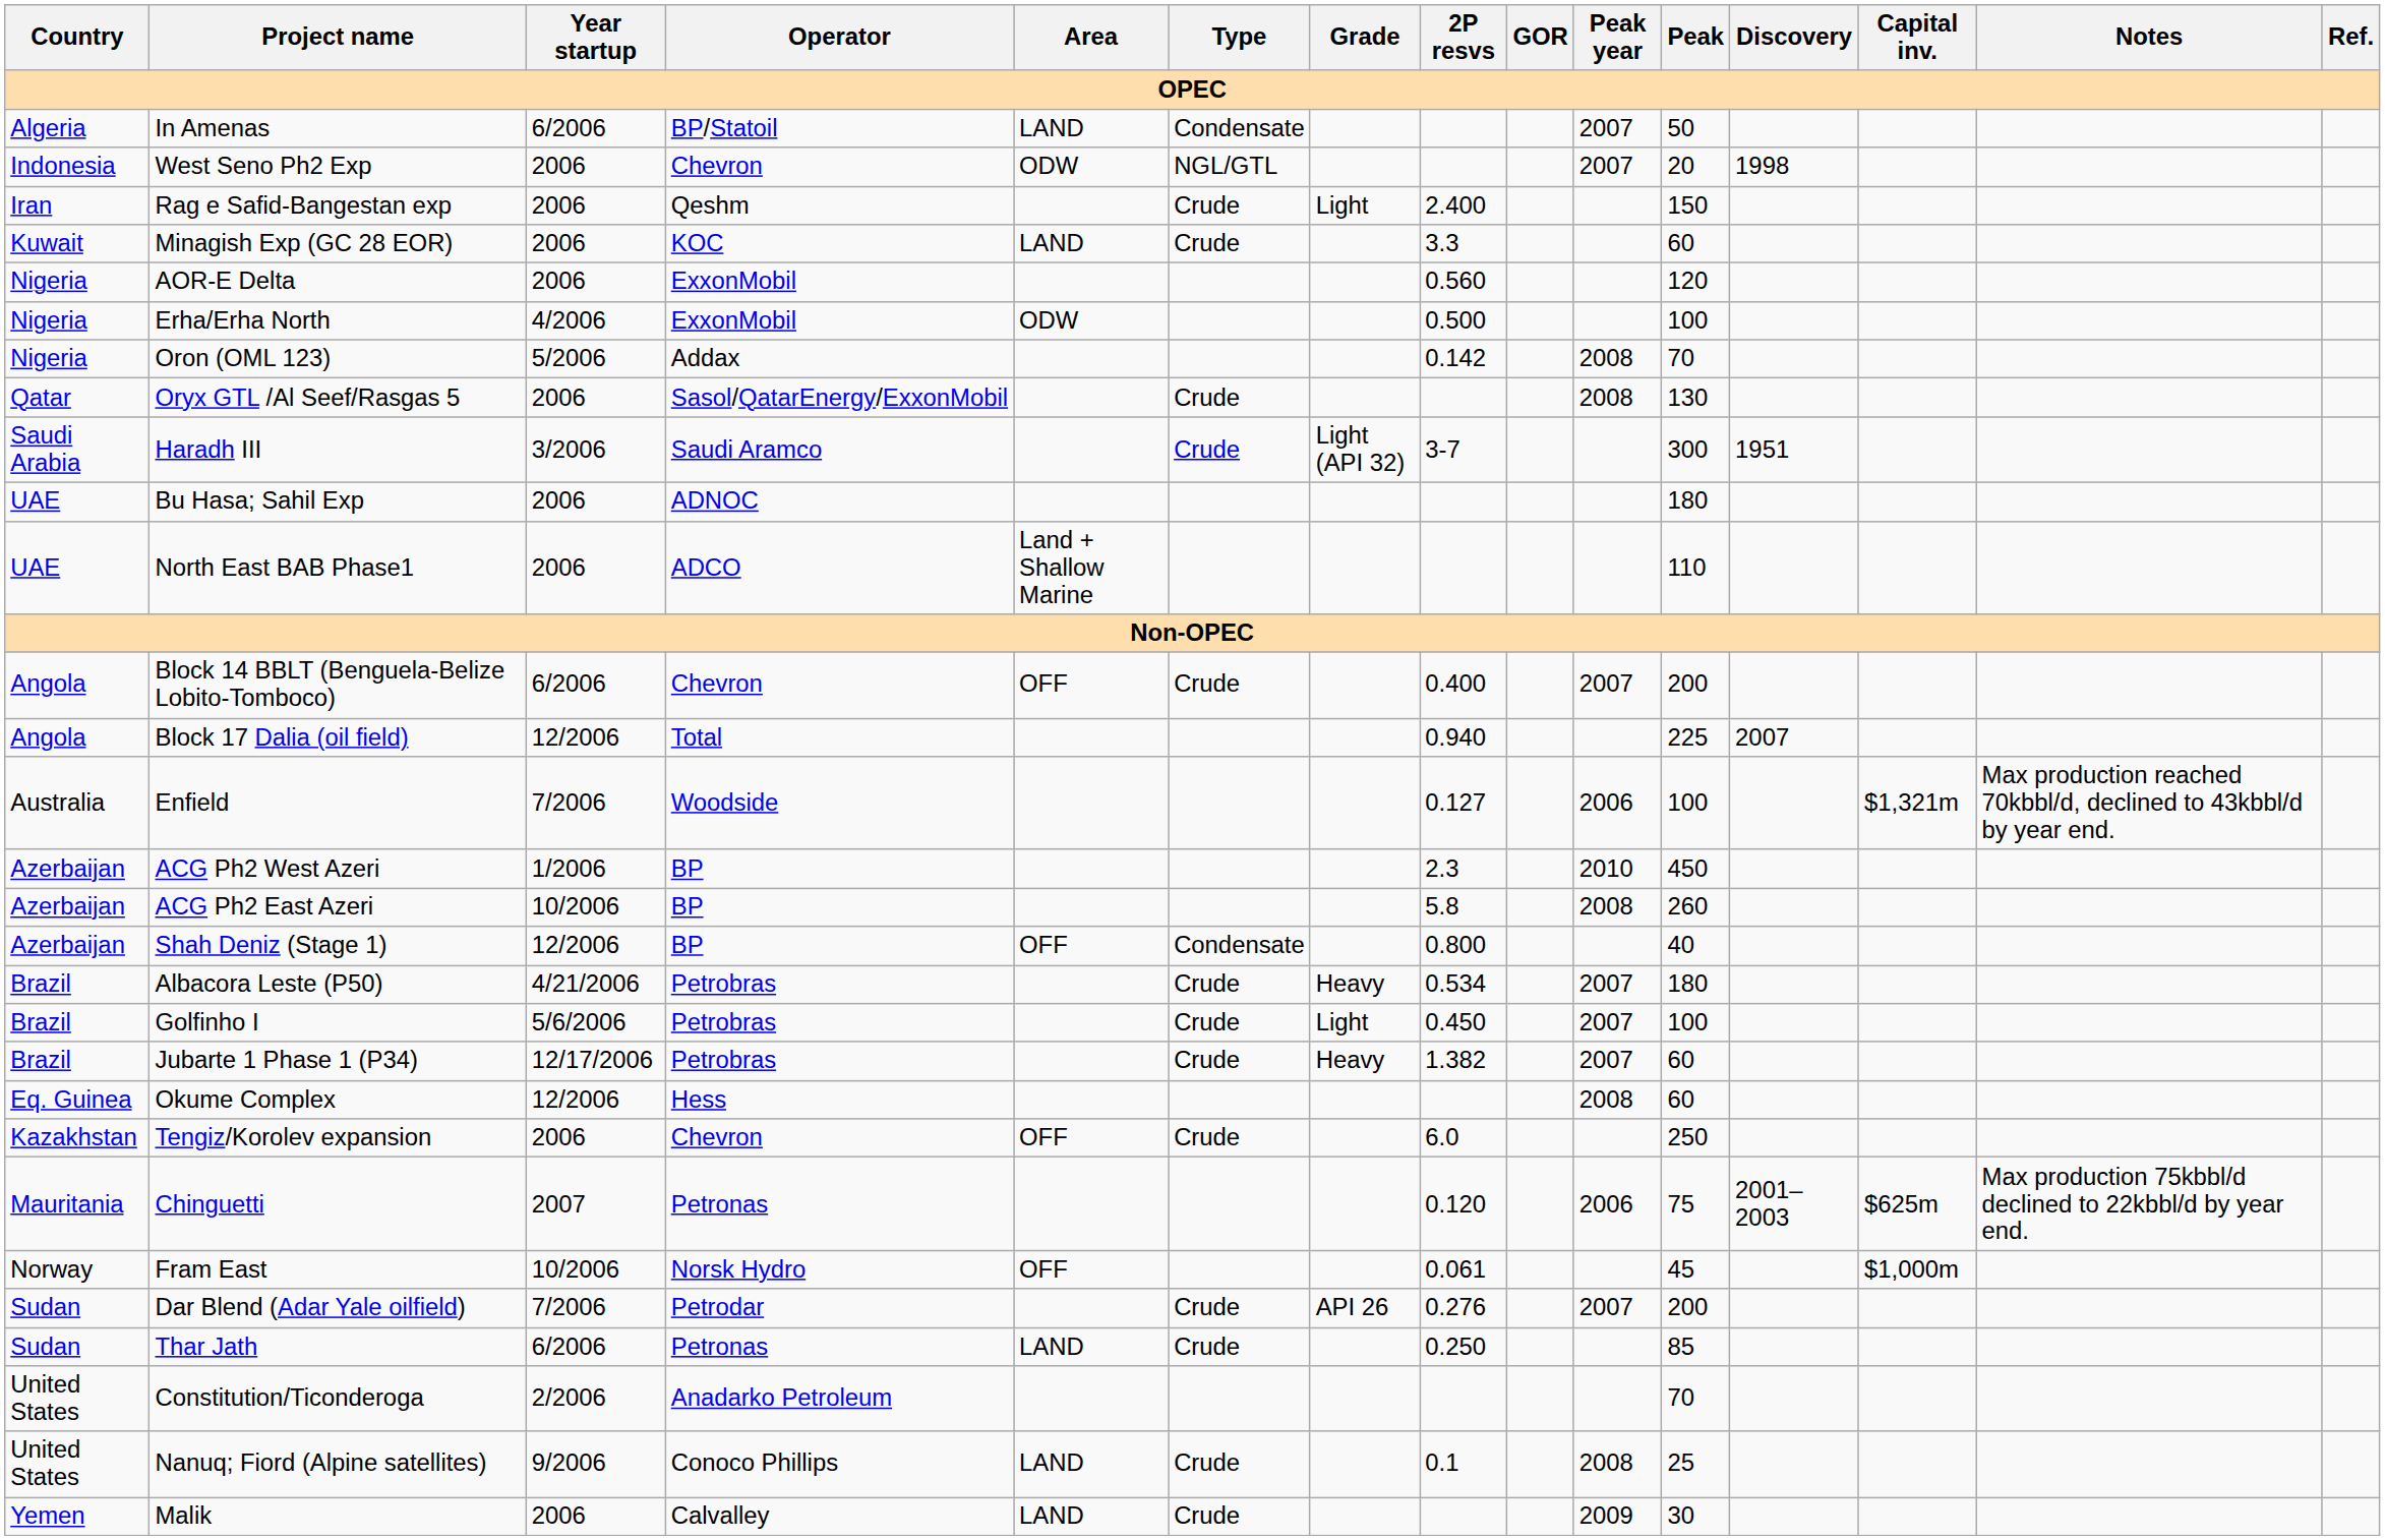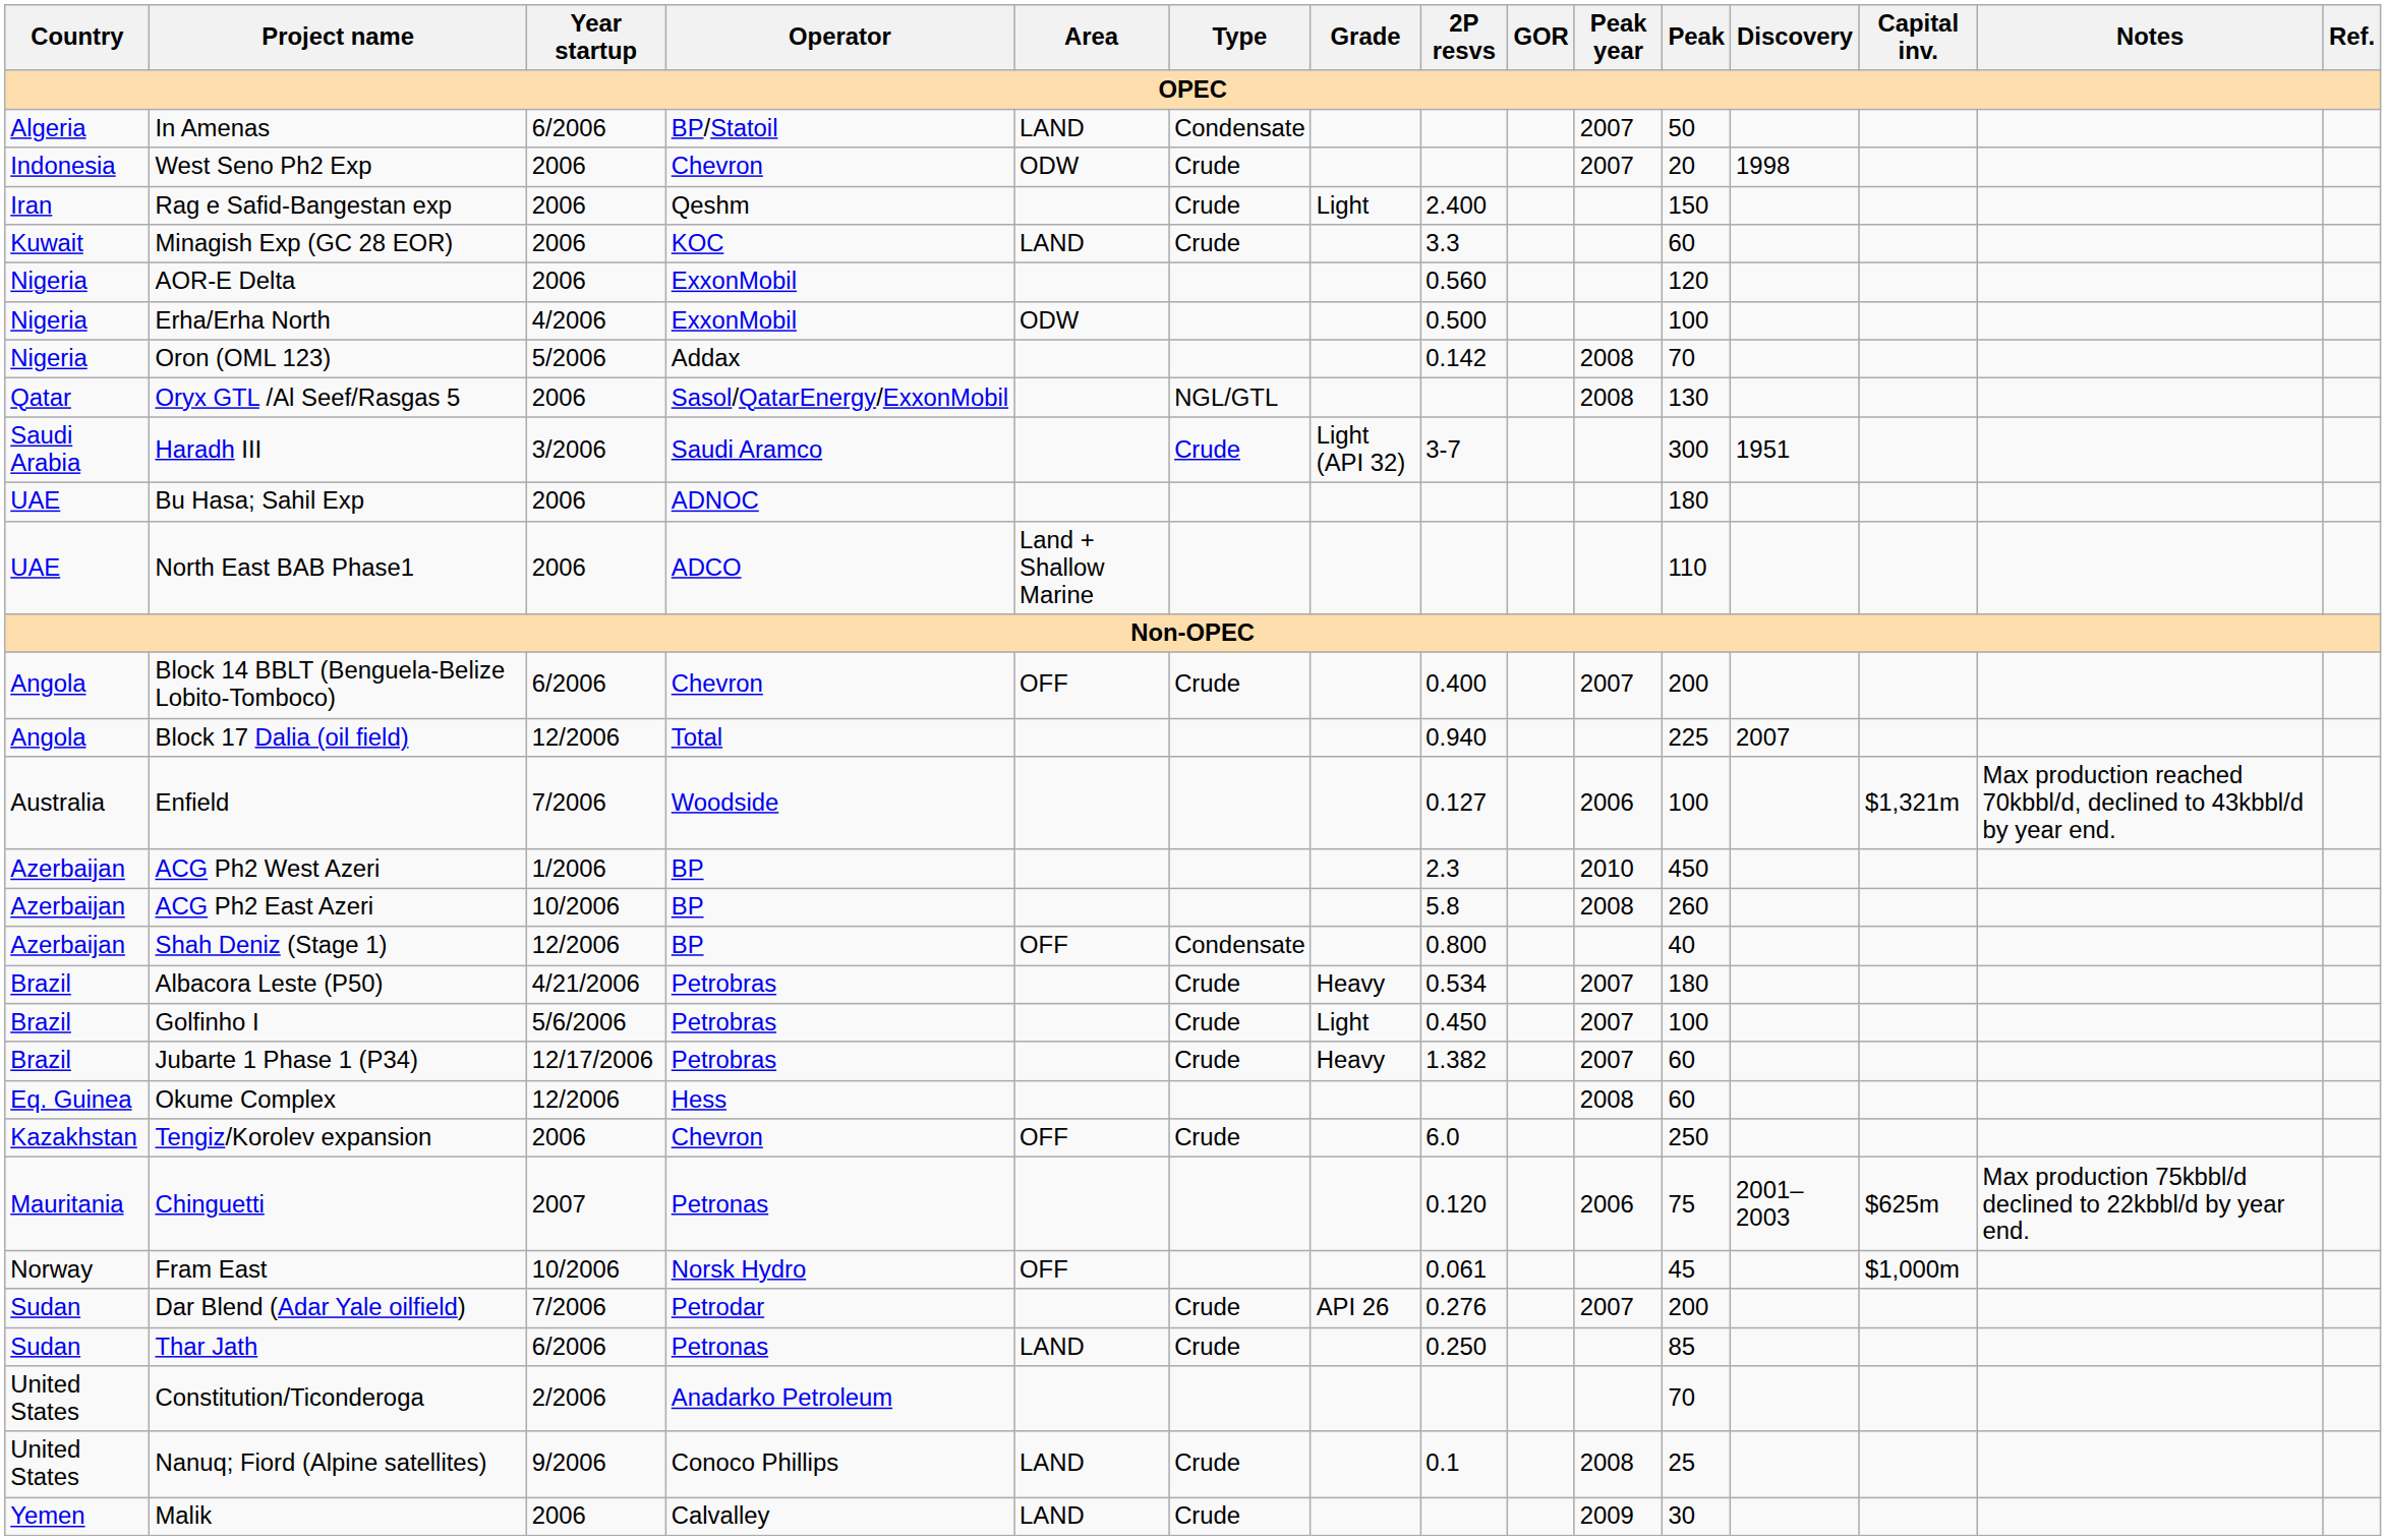 <table class="wikitable">
 <tr>
 <th>Country</th>
 <th>Project name</th>
 <th>Year startup</th>
 <th>Operator</th>
 <th>Area</th>
 <th>Type</th>
 <th>Grade</th>
 <th>2P resvs</th>
 <th>GOR</th>
 <th>Peak year</th>
 <th>Peak</th>
 <th>Discovery</th>
 <th>Capital inv.</th>
 <th>Notes</th>
 <th>Ref.</th>
 </tr>
 <tr --->
 <td align="center" colspan="15" style="background:#ffdead;border-top:1px; border-right:1px; border-bottom:2px; border-left:1px;"><strong>OPEC</strong></td>
 </tr>
 <tr --->
 <td><a href='#'>Algeria</a></td>
 <td>In Amenas</td>
 <td>6/2006</td>
 <td><a href='#'>BP</a>/<a href='#'>Statoil</a></td>
 <td>LAND</td>
 <td>Condensate</td>
 <td></td>
 <td></td>
 <td></td>
 <td>2007</td>
 <td>50</td>
 <td></td>
 <td></td>
 <td></td>
 <td></td>
 </tr>
 <tr --->
 <td><a href='#'>Indonesia</a></td>
 <td>West Seno Ph2 Exp</td>
 <td>2006</td>
 <td><a href='#'>Chevron</a></td>
 <td>ODW</td>
-<td>NGL/GTL</td>
+<td>Crude</td>
 <td></td>
 <td></td>
 <td></td>
 <td>2007</td>
 <td>20</td>
 <td>1998</td>
 <td></td>
 <td></td>
 <td></td>
 </tr>
 <tr --->
 <td><a href='#'>Iran</a></td>
 <td>Rag e Safid-Bangestan exp</td>
 <td>2006</td>
 <td>Qeshm</td>
 <td></td>
 <td>Crude</td>
 <td>Light</td>
 <td>2.400</td>
 <td></td>
 <td></td>
 <td>150</td>
 <td></td>
 <td></td>
 <td></td>
 <td></td>
 </tr>
 <tr --->
 <td><a href='#'>Kuwait</a></td>
 <td>Minagish Exp (GC 28 EOR)</td>
 <td>2006</td>
 <td><a href='#'>KOC</a></td>
 <td>LAND</td>
 <td>Crude</td>
 <td></td>
 <td>3.3</td>
 <td></td>
 <td></td>
 <td>60</td>
 <td></td>
 <td></td>
 <td></td>
 <td></td>
 </tr>
 <tr --->
 <td><a href='#'>Nigeria</a></td>
 <td>AOR-E Delta</td>
 <td>2006</td>
 <td><a href='#'>ExxonMobil</a></td>
 <td></td>
 <td></td>
 <td></td>
 <td>0.560</td>
 <td></td>
 <td></td>
 <td>120</td>
 <td></td>
 <td></td>
 <td></td>
 <td></td>
 </tr>
 <tr --->
 <td><a href='#'>Nigeria</a></td>
 <td>Erha/Erha North</td>
 <td>4/2006</td>
 <td><a href='#'>ExxonMobil</a></td>
 <td>ODW</td>
 <td></td>
 <td></td>
 <td>0.500</td>
 <td></td>
 <td></td>
 <td>100</td>
 <td></td>
 <td></td>
 <td></td>
 <td></td>
 </tr>
 <tr --->
 <td><a href='#'>Nigeria</a></td>
 <td>Oron (OML 123)</td>
 <td>5/2006</td>
 <td>Addax</td>
 <td></td>
 <td></td>
 <td></td>
 <td>0.142</td>
 <td></td>
 <td>2008</td>
 <td>70</td>
 <td></td>
 <td></td>
 <td></td>
 <td></td>
 </tr>
 <tr --->
 <td><a href='#'>Qatar</a></td>
 <td><a href='#'>Oryx GTL</a> /Al Seef/Rasgas 5</td>
 <td>2006</td>
 <td><a href='#'>Sasol</a>/<a href='#'>QatarEnergy</a>/<a href='#'>ExxonMobil</a></td>
 <td></td>
-<td>Crude</td>
+<td>NGL/GTL</td>
 <td></td>
 <td></td>
 <td></td>
 <td>2008</td>
 <td>130</td>
 <td></td>
 <td></td>
 <td></td>
 <td></td>
 </tr>
 <tr --->
 <td><a href='#'>Saudi Arabia</a></td>
 <td><a href='#'>Haradh</a> III</td>
 <td>3/2006</td>
 <td><a href='#'>Saudi Aramco</a></td>
 <td></td>
 <td><a href='#'>Crude</a></td>
 <td>Light (API 32)</td>
 <td>3-7</td>
 <td></td>
 <td></td>
 <td>300</td>
 <td>1951</td>
 <td></td>
 <td></td>
 <td><br></td>
 </tr>
 <tr --->
 <td><a href='#'>UAE</a></td>
 <td>Bu Hasa; Sahil Exp</td>
 <td>2006</td>
 <td><a href='#'>ADNOC</a></td>
 <td></td>
 <td></td>
 <td></td>
 <td></td>
 <td></td>
 <td></td>
 <td>180</td>
 <td></td>
 <td></td>
 <td></td>
 <td></td>
 </tr>
 <tr --->
 <td><a href='#'>UAE</a></td>
 <td>North East BAB Phase1</td>
 <td>2006</td>
 <td><a href='#'>ADCO</a></td>
 <td>Land + Shallow Marine</td>
 <td></td>
 <td></td>
 <td></td>
 <td></td>
 <td></td>
 <td>110</td>
 <td></td>
 <td></td>
 <td></td>
 <td></td>
 </tr>
 <tr --->
 <td align="center" colspan="15" style="background:#ffdead;border-top:1px; border-right:1px; border-bottom:2px; border-left:1px;"><strong>Non-OPEC</strong></td>
 </tr>
 <tr --->
 <td><a href='#'>Angola</a></td>
 <td>Block 14 BBLT (Benguela-Belize Lobito-Tomboco)</td>
 <td>6/2006</td>
 <td><a href='#'>Chevron</a></td>
 <td>OFF</td>
 <td>Crude</td>
 <td></td>
 <td>0.400</td>
 <td></td>
 <td>2007</td>
 <td>200</td>
 <td></td>
 <td></td>
 <td></td>
 <td></td>
 </tr>
 <tr --->
 <td><a href='#'>Angola</a></td>
 <td>Block 17 <a href='#'>Dalia (oil field)</a></td>
 <td>12/2006</td>
 <td><a href='#'>Total</a></td>
 <td></td>
 <td></td>
 <td></td>
 <td>0.940</td>
 <td></td>
 <td></td>
 <td>225</td>
 <td>2007</td>
 <td></td>
 <td></td>
 <td></td>
 </tr>
 <tr --->
 <td>Australia</td>
 <td>Enfield</td>
 <td>7/2006</td>
 <td><a href='#'>Woodside</a></td>
 <td></td>
 <td></td>
 <td></td>
 <td>0.127</td>
 <td></td>
 <td>2006</td>
 <td>100</td>
 <td></td>
 <td>$1,321m</td>
 <td>Max production reached 70kbbl/d, declined to 43kbbl/d by year end.</td>
 <td></td>
 </tr>
 <tr --->
 <td><a href='#'>Azerbaijan</a></td>
 <td><a href='#'>ACG</a> Ph2 West Azeri</td>
 <td>1/2006</td>
 <td><a href='#'>BP</a></td>
 <td></td>
 <td></td>
 <td></td>
 <td>2.3</td>
 <td></td>
 <td>2010</td>
 <td>450</td>
 <td></td>
 <td></td>
 <td></td>
 <td></td>
 </tr>
 <tr --->
 <td><a href='#'>Azerbaijan</a></td>
 <td><a href='#'>ACG</a>  Ph2 East Azeri</td>
 <td>10/2006</td>
 <td><a href='#'>BP</a></td>
 <td></td>
 <td></td>
 <td></td>
 <td>5.8</td>
 <td></td>
 <td>2008</td>
 <td>260</td>
 <td></td>
 <td></td>
 <td></td>
 <td></td>
 </tr>
 <tr --->
 <td><a href='#'>Azerbaijan</a></td>
 <td><a href='#'>Shah Deniz</a> (Stage 1)</td>
 <td>12/2006</td>
 <td><a href='#'>BP</a></td>
 <td>OFF</td>
 <td>Condensate</td>
 <td></td>
 <td>0.800</td>
 <td></td>
 <td></td>
 <td>40</td>
 <td></td>
 <td></td>
 <td></td>
 <td></td>
 </tr>
 <tr --->
 <td><a href='#'>Brazil</a></td>
 <td>Albacora Leste (P50)</td>
 <td>4/21/2006</td>
 <td><a href='#'>Petrobras</a></td>
 <td></td>
 <td>Crude</td>
 <td>Heavy</td>
 <td>0.534</td>
 <td></td>
 <td>2007</td>
 <td>180</td>
 <td></td>
 <td></td>
 <td></td>
 <td></td>
 </tr>
 <tr --->
 <td><a href='#'>Brazil</a></td>
 <td>Golfinho I</td>
 <td>5/6/2006</td>
 <td><a href='#'>Petrobras</a></td>
 <td></td>
 <td>Crude</td>
 <td>Light</td>
 <td>0.450</td>
 <td></td>
 <td>2007</td>
 <td>100</td>
 <td></td>
 <td></td>
 <td></td>
 <td></td>
 </tr>
 <tr --->
 <td><a href='#'>Brazil</a></td>
 <td>Jubarte 1 Phase 1 (P34)</td>
 <td>12/17/2006</td>
 <td><a href='#'>Petrobras</a></td>
 <td></td>
 <td>Crude</td>
 <td>Heavy</td>
 <td>1.382</td>
 <td></td>
 <td>2007</td>
 <td>60</td>
 <td></td>
 <td></td>
 <td></td>
 <td></td>
 </tr>
 <tr --->
 <td><a href='#'>Eq. Guinea</a></td>
 <td>Okume Complex</td>
 <td>12/2006</td>
 <td><a href='#'>Hess</a></td>
 <td></td>
 <td></td>
 <td></td>
 <td></td>
 <td></td>
 <td>2008</td>
 <td>60</td>
 <td></td>
 <td></td>
 <td></td>
 <td></td>
 </tr>
 <tr --->
 <td><a href='#'>Kazakhstan</a></td>
 <td><a href='#'>Tengiz</a>/Korolev expansion</td>
 <td>2006</td>
 <td><a href='#'>Chevron</a></td>
 <td>OFF</td>
 <td>Crude</td>
 <td></td>
 <td>6.0</td>
 <td></td>
 <td></td>
 <td>250</td>
 <td></td>
 <td></td>
 <td></td>
 <td></td>
 </tr>
 <tr --->
 <td><a href='#'>Mauritania</a></td>
 <td><a href='#'>Chinguetti</a></td>
 <td>2007</td>
 <td><a href='#'>Petronas</a></td>
 <td></td>
 <td></td>
 <td></td>
 <td>0.120</td>
 <td></td>
 <td>2006</td>
 <td>75</td>
 <td>2001–2003</td>
 <td>$625m</td>
 <td>Max production 75kbbl/d declined to 22kbbl/d by year end.</td>
 <td></td>
 </tr>
 <tr --->
 <td>Norway</td>
 <td>Fram East</td>
 <td>10/2006</td>
 <td><a href='#'>Norsk Hydro</a></td>
 <td>OFF</td>
 <td></td>
 <td></td>
 <td>0.061</td>
 <td></td>
 <td></td>
 <td>45</td>
 <td></td>
 <td>$1,000m</td>
 <td></td>
 <td></td>
 </tr>
 <tr --->
 <td><a href='#'>Sudan</a></td>
 <td>Dar Blend (<a href='#'>Adar Yale oilfield</a>)</td>
 <td>7/2006</td>
 <td><a href='#'>Petrodar</a></td>
 <td></td>
 <td>Crude</td>
 <td>API 26</td>
 <td>0.276</td>
 <td></td>
 <td>2007</td>
 <td>200</td>
 <td></td>
 <td></td>
 <td></td>
 <td></td>
 </tr>
 <tr --->
 <td><a href='#'>Sudan</a></td>
 <td><a href='#'>Thar Jath</a></td>
 <td>6/2006</td>
 <td><a href='#'>Petronas</a></td>
 <td>LAND</td>
 <td>Crude</td>
 <td></td>
 <td>0.250</td>
 <td></td>
 <td></td>
 <td>85</td>
 <td></td>
 <td></td>
 <td></td>
 <td></td>
 </tr>
 <tr --->
 <td>United States</td>
 <td>Constitution/Ticonderoga</td>
 <td>2/2006</td>
 <td><a href='#'>Anadarko Petroleum</a></td>
 <td></td>
 <td></td>
 <td></td>
 <td></td>
 <td></td>
 <td></td>
 <td>70</td>
 <td></td>
 <td></td>
 <td></td>
 <td></td>
 </tr>
 <tr --->
 <td>United States</td>
 <td>Nanuq; Fiord (Alpine satellites)</td>
 <td>9/2006</td>
 <td>Conoco Phillips</td>
 <td>LAND</td>
 <td>Crude</td>
 <td></td>
 <td>0.1</td>
 <td></td>
 <td>2008</td>
 <td>25</td>
 <td></td>
 <td></td>
 <td></td>
 <td></td>
 </tr>
 <tr --->
 <td><a href='#'>Yemen</a></td>
 <td>Malik</td>
 <td>2006</td>
 <td>Calvalley</td>
 <td>LAND</td>
 <td>Crude</td>
 <td></td>
 <td></td>
 <td></td>
 <td>2009</td>
 <td>30</td>
 <td></td>
 <td></td>
 <td></td>
 <td></td>
 </tr>
 </table>
